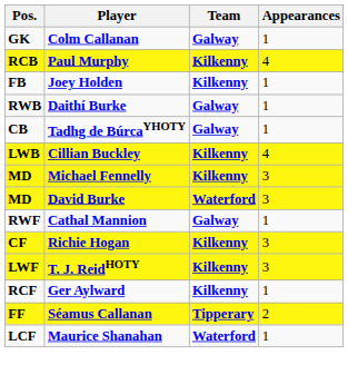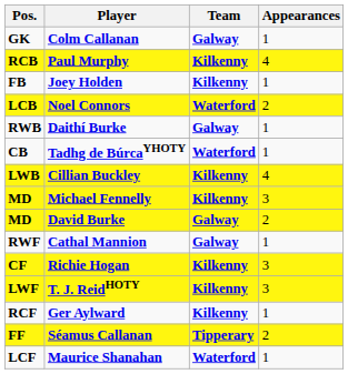 <table class="wikitable">
 <tr>
 <th>Pos.</th>
 <th>Player</th>
 <th>Team</th>
 <th>Appearances</th>
 </tr>
 <tr>
 <td><strong>GK</strong></td>
 <td> <strong><a href='#'>Colm Callanan</a></strong></td>
 <td><strong><a href='#'>Galway</a></strong></td>
 <td>1</td>
 </tr>
 <tr bgcolor=#FFF60F>
 <td><strong>RCB</strong></td>
 <td> <strong><a href='#'>Paul Murphy</a></strong></td>
 <td><strong><a href='#'>Kilkenny</a></strong></td>
 <td>4</td>
 </tr>
 <tr>
 <td><strong>FB</strong></td>
 <td> <strong><a href='#'>Joey Holden</a></strong></td>
 <td><strong><a href='#'>Kilkenny</a></strong></td>
 <td>1</td>
 </tr>
+<tr bgcolor=#FFF60F>
+<td><strong>LCB</strong></td>
+<td> <strong><a href='#'>Noel Connors</a></strong></td>
+<td><strong><a href='#'>Waterford</a></strong></td>
+<td>2</td>
+</tr>
 <tr>
 <td><strong>RWB</strong></td>
 <td> <strong><a href='#'>Daithí Burke</a></strong></td>
 <td><strong><a href='#'>Galway</a></strong></td>
 <td>1</td>
 </tr>
 <tr>
 <td><strong>CB</strong></td>
 <td> <strong><a href='#'>Tadhg de Búrca</a><sup>YHOTY</sup> </strong></td>
-<td><strong><a href='#'>Galway</a></strong></td>
+<td><strong><a href='#'>Waterford</a></strong></td>
 <td>1</td>
 </tr>
 <tr bgcolor=#FFF60F>
 <td><strong>LWB </strong></td>
 <td> <strong><a href='#'>Cillian Buckley</a></strong></td>
 <td><strong><a href='#'>Kilkenny</a></strong></td>
 <td>4</td>
 </tr>
 <tr bgcolor=#FFF60F>
 <td><strong>MD</strong></td>
 <td> <strong><a href='#'>Michael Fennelly</a> </strong></td>
 <td><strong><a href='#'>Kilkenny</a></strong></td>
 <td>3</td>
 </tr>
 <tr bgcolor=#FFF60F>
 <td><strong>MD</strong></td>
 <td> <strong><a href='#'>David Burke</a></strong></td>
-<td><strong><a href='#'>Waterford</a></strong></td>
-<td>3</td>
+<td><strong><a href='#'>Galway</a></strong></td>
+<td>2</td>
 </tr>
 <tr>
 <td><strong>RWF</strong></td>
 <td> <strong><a href='#'>Cathal Mannion</a></strong></td>
 <td><strong><a href='#'>Galway</a></strong></td>
 <td>1</td>
 </tr>
 <tr bgcolor=#FFF60F>
 <td><strong>CF </strong></td>
 <td> <strong><a href='#'>Richie Hogan</a> </strong></td>
 <td><strong><a href='#'>Kilkenny</a></strong></td>
 <td>3</td>
 </tr>
 <tr bgcolor=#FFF60F>
 <td><strong>LWF</strong></td>
 <td> <strong><a href='#'>T. J. Reid</a><sup>HOTY</sup> </strong></td>
 <td><strong><a href='#'>Kilkenny</a></strong></td>
 <td>3</td>
 </tr>
 <tr>
 <td><strong>RCF </strong></td>
 <td> <strong><a href='#'>Ger Aylward</a></strong></td>
 <td><strong><a href='#'>Kilkenny</a></strong></td>
 <td>1</td>
 </tr>
 <tr bgcolor=#FFF60F>
 <td><strong>FF</strong></td>
 <td> <strong><a href='#'>Séamus Callanan</a></strong></td>
 <td><strong><a href='#'>Tipperary</a></strong></td>
 <td>2</td>
 </tr>
 <tr>
 <td><strong>LCF</strong></td>
 <td> <strong><a href='#'>Maurice Shanahan</a></strong></td>
 <td><strong><a href='#'>Waterford</a></strong></td>
 <td>1</td>
 </tr>
 </table>
